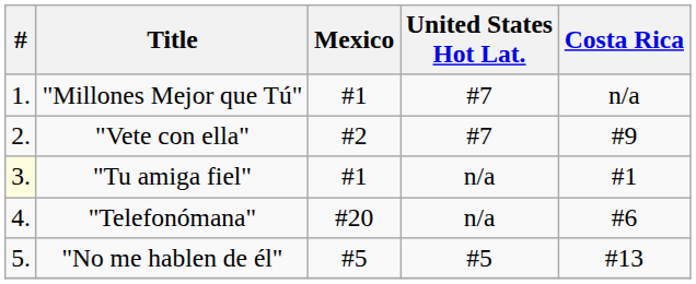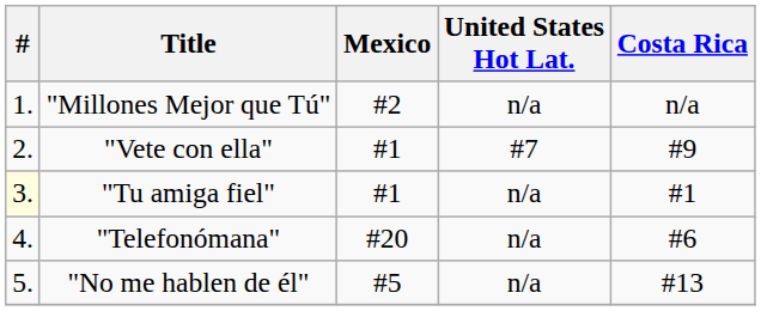 <table class="wikitable">
 <tr>
 <th>#</th>
 <th>Title</th>
 <th>Mexico</th>
 <th>United States<br><a href='#'>Hot Lat.</a></th>
 <th><a href='#'>Costa Rica</a></th>
 </tr>
 <tr>
 <td>1.</td>
 <td align="center">"Millones Mejor que Tú"</td>
-<td align="center">#1</td>
-<td align="center">#7</td>
+<td align="center">#2</td>
+<td align="center">n/a</td>
 <td align="center">n/a</td>
 </tr>
 <tr>
 <td>2.</td>
 <td align="center">"Vete con ella"</td>
-<td align="center">#2</td>
+<td align="center">#1</td>
 <td align="center">#7</td>
 <td align="center">#9</td>
 </tr>
 <tr>
 <td style="background: lightyellow;">3.</td>
 <td align="center">"Tu amiga fiel"</td>
 <td align="center">#1</td>
 <td align="center">n/a</td>
 <td align="center">#1</td>
 </tr>
 <tr>
 <td>4.</td>
 <td align="center">"Telefonómana"</td>
 <td align="center">#20</td>
 <td align="center">n/a</td>
 <td align="center">#6</td>
 </tr>
 <tr>
 <td>5.</td>
 <td align="center">"No me hablen de él"</td>
 <td align="center">#5</td>
-<td align="center">#5</td>
+<td align="center">n/a</td>
 <td align="center">#13</td>
 </tr>
 <tr>
 </tr>
 </table>
